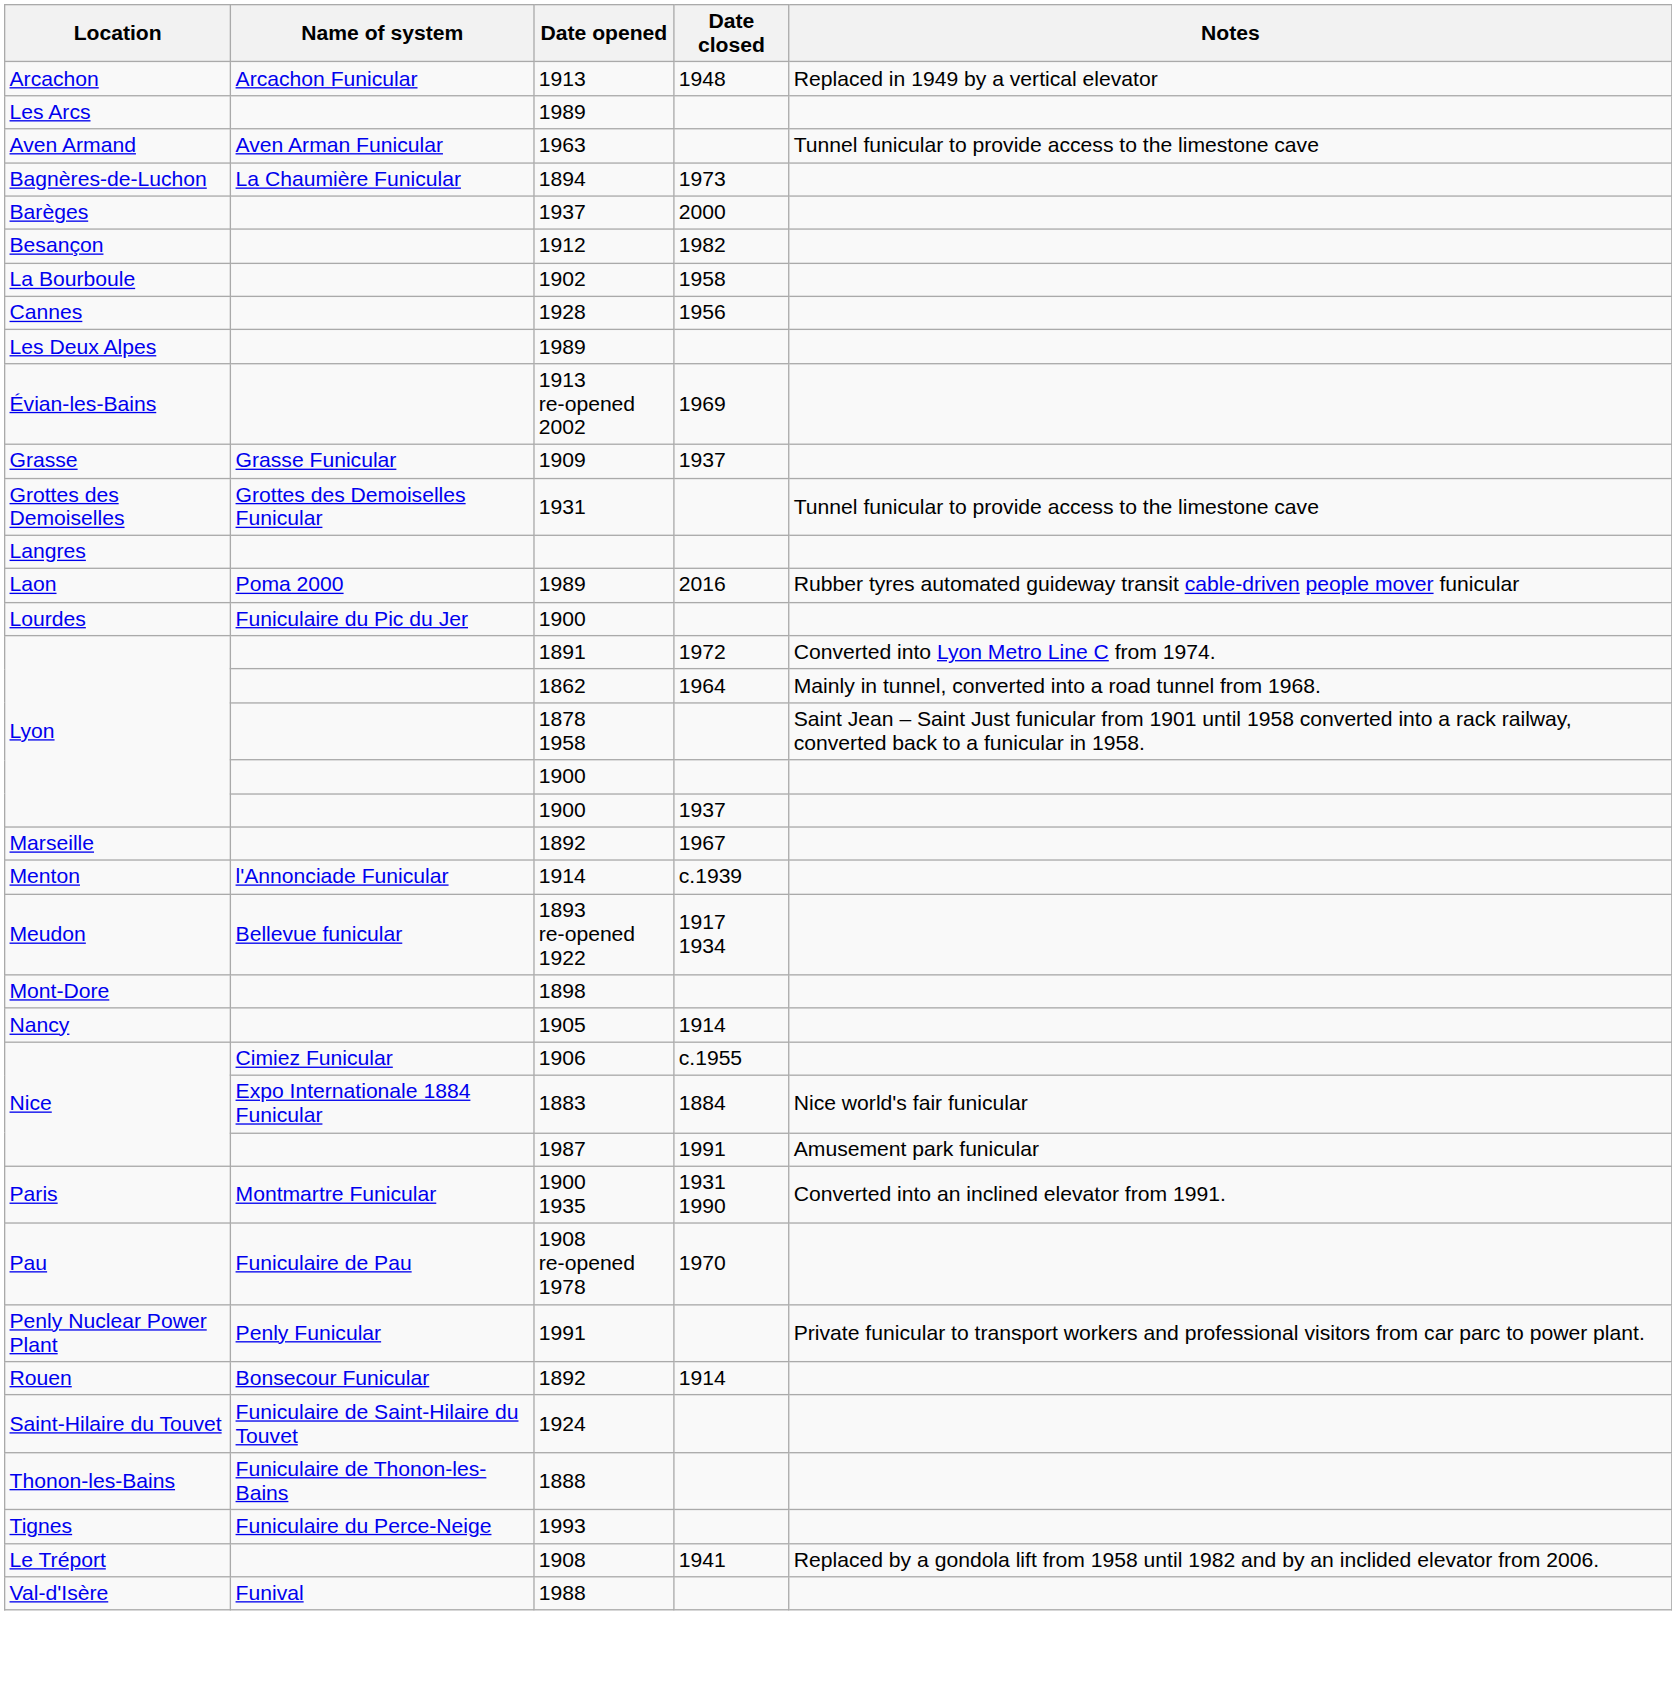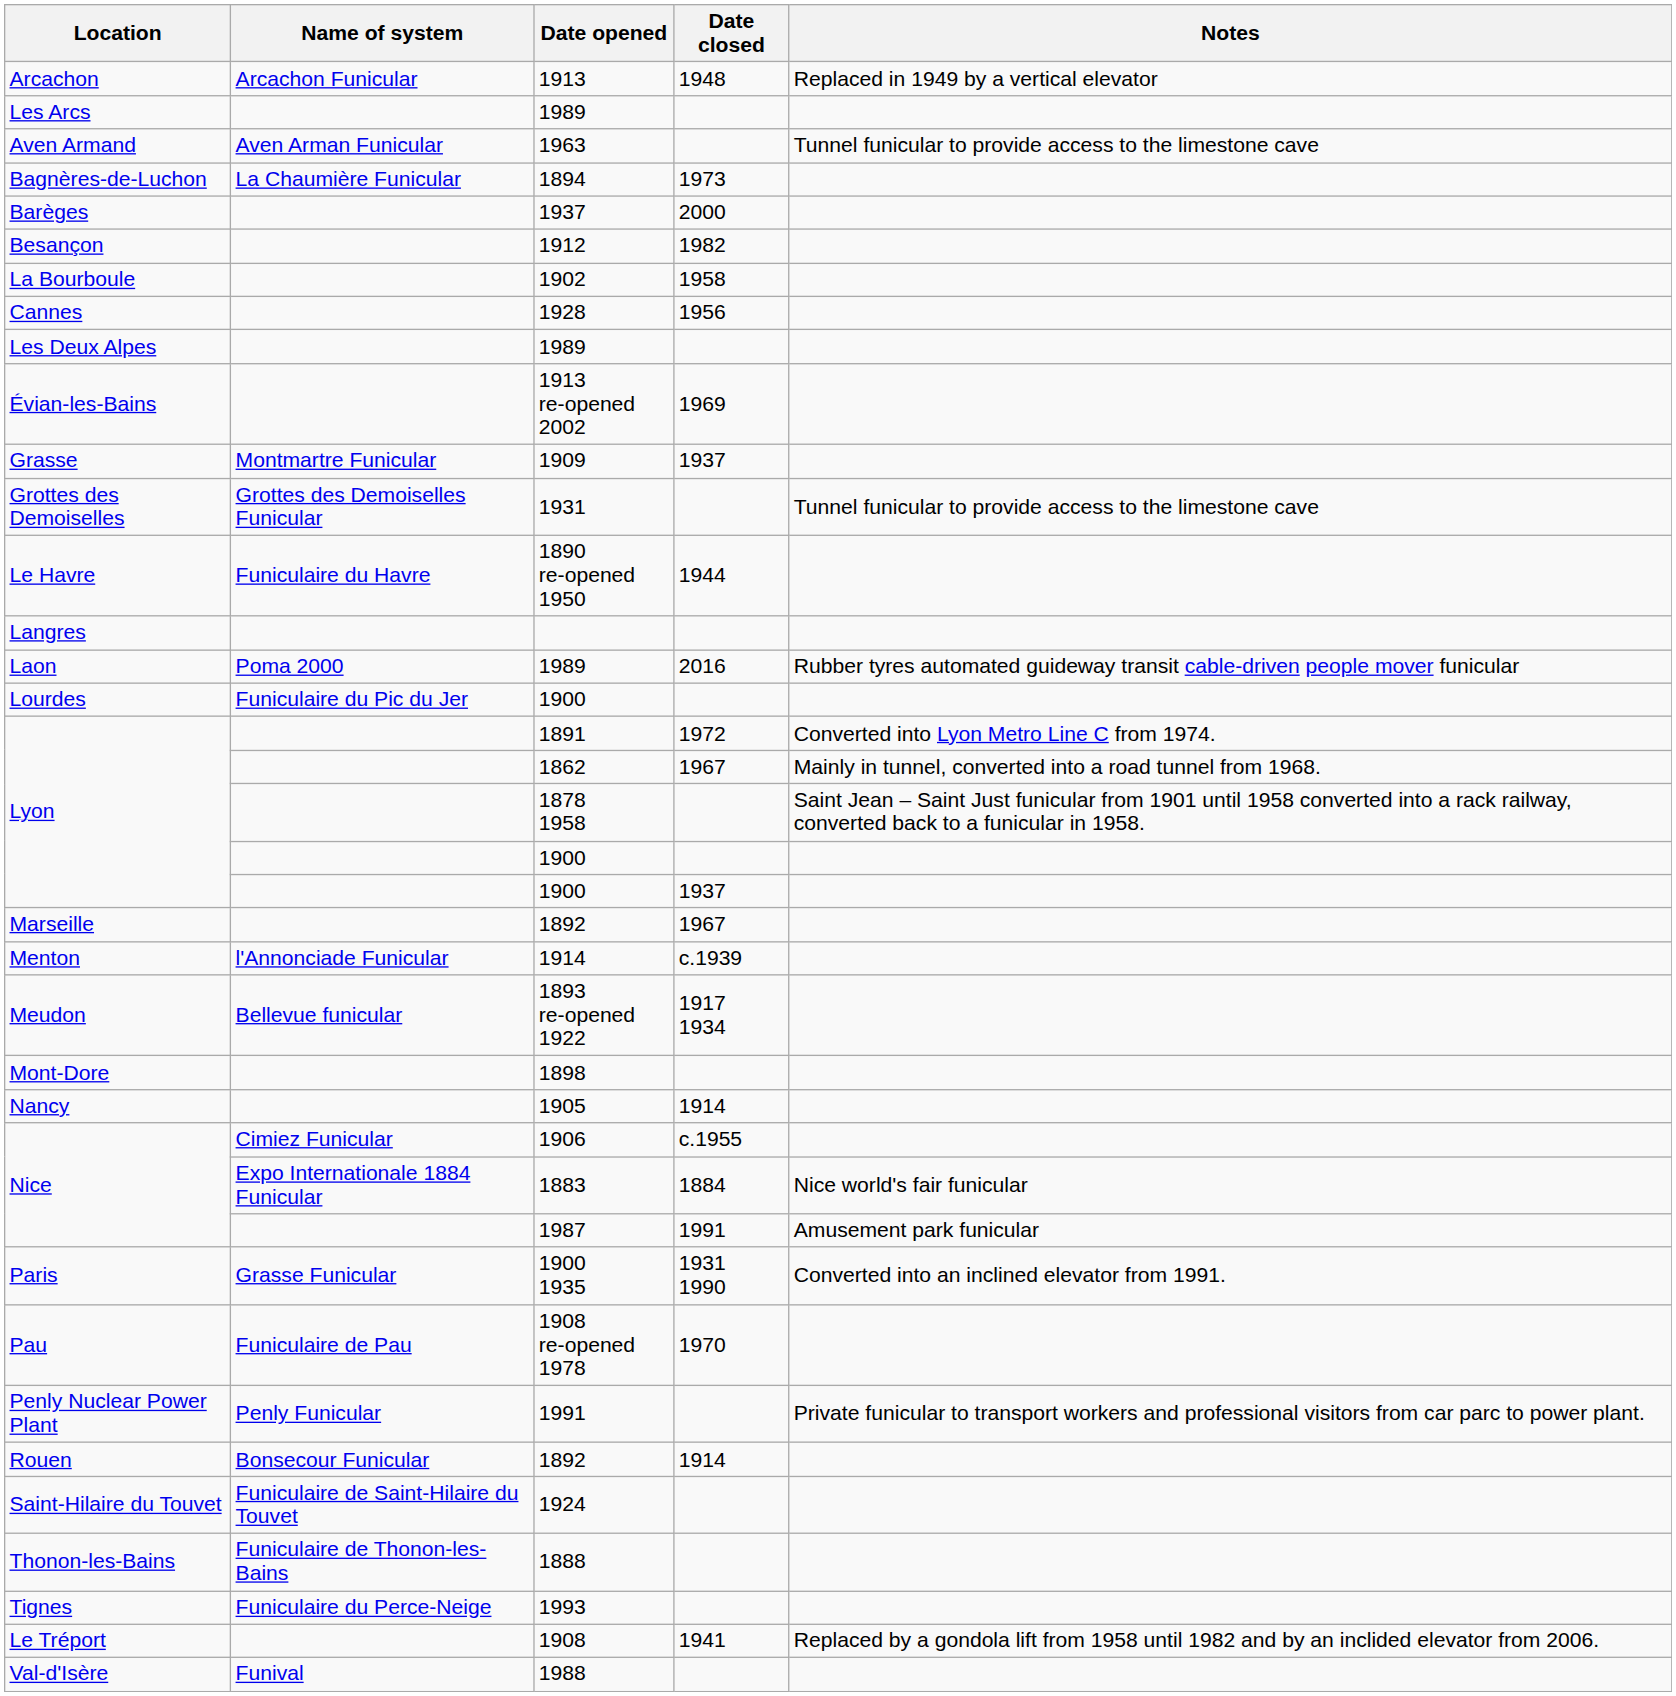 <table class="wikitable" width=100%>
 <tr>
 <th>Location</th>
 <th>Name of system</th>
 <th>Date opened</th>
 <th>Date closed</th>
 <th>Notes</th>
 </tr>
 <tr>
 <td><a href='#'>Arcachon</a></td>
 <td><a href='#'>Arcachon Funicular</a></td>
 <td>1913</td>
 <td>1948</td>
 <td>Replaced in 1949 by a vertical elevator</td>
 </tr>
 <tr>
 <td><a href='#'>Les Arcs</a></td>
 <td></td>
 <td>1989</td>
 <td></td>
 <td></td>
 </tr>
 <tr>
 <td><a href='#'>Aven Armand</a></td>
 <td><a href='#'>Aven Arman Funicular</a></td>
 <td>1963</td>
 <td></td>
 <td>Tunnel funicular to provide access to the limestone cave</td>
 </tr>
 <tr>
 <td><a href='#'>Bagnères-de-Luchon</a></td>
 <td><a href='#'>La Chaumière Funicular</a></td>
 <td>1894</td>
 <td>1973</td>
 <td></td>
 </tr>
 <tr>
 <td><a href='#'>Barèges</a></td>
 <td></td>
 <td>1937</td>
 <td>2000</td>
 <td></td>
 </tr>
 <tr>
 <td><a href='#'>Besançon</a></td>
 <td></td>
 <td>1912</td>
 <td>1982</td>
 <td></td>
 </tr>
 <tr>
 <td><a href='#'>La Bourboule</a></td>
 <td></td>
 <td>1902</td>
 <td>1958</td>
 <td></td>
 </tr>
 <tr>
 <td><a href='#'>Cannes</a></td>
 <td></td>
 <td>1928</td>
 <td>1956</td>
 <td></td>
 </tr>
 <tr>
 <td><a href='#'>Les Deux Alpes</a></td>
 <td></td>
 <td>1989</td>
 <td></td>
 <td></td>
 </tr>
 <tr>
 <td><a href='#'>Évian-les-Bains</a></td>
 <td></td>
 <td>1913<br>re-opened 2002</td>
 <td>1969</td>
 <td></td>
 </tr>
 <tr>
 <td><a href='#'>Grasse</a></td>
-<td><a href='#'>Grasse Funicular</a></td>
+<td><a href='#'>Montmartre Funicular</a></td>
 <td>1909</td>
 <td>1937</td>
 <td></td>
 </tr>
 <tr>
 <td><a href='#'>Grottes des Demoiselles</a></td>
 <td><a href='#'>Grottes des Demoiselles Funicular</a></td>
 <td>1931</td>
 <td></td>
 <td>Tunnel funicular to provide access to the limestone cave</td>
+</tr>
+<tr>
+<td><a href='#'>Le Havre</a></td>
+<td><a href='#'>Funiculaire du Havre</a></td>
+<td>1890<br>re-opened 1950</td>
+<td>1944</td>
+<td></td>
 </tr>
 <tr>
 <td><a href='#'>Langres</a></td>
 <td></td>
 <td></td>
 <td></td>
 <td></td>
 </tr>
 <tr>
 <td><a href='#'>Laon</a></td>
 <td><a href='#'>Poma 2000</a></td>
 <td>1989</td>
 <td>2016</td>
 <td>Rubber tyres automated guideway transit <a href='#'>cable-driven</a> <a href='#'>people mover</a> funicular</td>
 </tr>
 <tr>
 <td><a href='#'>Lourdes</a></td>
 <td><a href='#'>Funiculaire du Pic du Jer</a></td>
 <td>1900</td>
 <td></td>
 <td></td>
 </tr>
 <tr>
 <td rowspan="5"><a href='#'>Lyon</a></td>
 <td></td>
 <td>1891</td>
 <td>1972</td>
 <td>Converted into <a href='#'>Lyon Metro Line C</a> from 1974.</td>
 </tr>
 <tr>
 <td></td>
 <td>1862</td>
-<td>1964</td>
+<td>1967</td>
 <td>Mainly in tunnel, converted into a road tunnel from 1968.</td>
 </tr>
 <tr>
 <td></td>
 <td>1878<br>1958</td>
 <td></td>
 <td>Saint Jean – Saint Just funicular from 1901 until 1958 converted into a rack railway, converted back to a funicular in 1958.</td>
 </tr>
 <tr>
 <td></td>
 <td>1900</td>
 <td></td>
 <td></td>
 </tr>
 <tr>
 <td></td>
 <td>1900</td>
 <td>1937</td>
 <td></td>
 </tr>
 <tr>
 <td><a href='#'>Marseille</a></td>
 <td></td>
 <td>1892</td>
 <td>1967</td>
 <td></td>
 </tr>
 <tr>
 <td><a href='#'>Menton</a></td>
 <td><a href='#'>l'Annonciade Funicular</a></td>
 <td>1914</td>
 <td>c.1939</td>
 <td></td>
 </tr>
 <tr>
 <td><a href='#'>Meudon</a></td>
 <td><a href='#'>Bellevue funicular</a></td>
 <td>1893<br>re-opened 1922</td>
 <td>1917<br>1934</td>
 <td></td>
 </tr>
 <tr>
 <td><a href='#'>Mont-Dore</a></td>
 <td></td>
 <td>1898</td>
 <td></td>
 <td></td>
 </tr>
 <tr>
 <td><a href='#'>Nancy</a></td>
 <td></td>
 <td>1905</td>
 <td>1914</td>
 <td></td>
 </tr>
 <tr>
 <td rowspan="3"><a href='#'>Nice</a></td>
 <td><a href='#'>Cimiez Funicular</a></td>
 <td>1906</td>
 <td>c.1955</td>
 <td></td>
 </tr>
 <tr>
 <td><a href='#'>Expo Internationale 1884 Funicular</a></td>
 <td>1883</td>
 <td>1884</td>
 <td>Nice world's fair funicular</td>
 </tr>
 <tr>
 <td></td>
 <td>1987</td>
 <td>1991</td>
 <td>Amusement park funicular</td>
 </tr>
 <tr>
 <td><a href='#'>Paris</a></td>
-<td><a href='#'>Montmartre Funicular</a></td>
+<td><a href='#'>Grasse Funicular</a></td>
 <td>1900<br>1935</td>
 <td>1931<br>1990</td>
 <td>Converted into an inclined elevator from 1991.</td>
 </tr>
 <tr>
 <td><a href='#'>Pau</a></td>
 <td><a href='#'>Funiculaire de Pau</a></td>
 <td>1908<br>re-opened 1978</td>
 <td>1970</td>
 <td></td>
 </tr>
 <tr>
 <td><a href='#'>Penly Nuclear Power Plant</a></td>
 <td><a href='#'>Penly Funicular</a></td>
 <td>1991</td>
 <td></td>
 <td>Private funicular to transport workers and professional visitors from car parc to power plant.</td>
 </tr>
 <tr>
 <td><a href='#'>Rouen</a></td>
 <td><a href='#'>Bonsecour Funicular</a></td>
 <td>1892</td>
 <td>1914</td>
 <td></td>
 </tr>
 <tr>
 <td><a href='#'>Saint-Hilaire du Touvet</a></td>
 <td><a href='#'>Funiculaire de Saint-Hilaire du Touvet</a></td>
 <td>1924</td>
 <td></td>
 <td></td>
 </tr>
 <tr>
 <td><a href='#'>Thonon-les-Bains</a></td>
 <td><a href='#'>Funiculaire de Thonon-les-Bains</a></td>
 <td>1888</td>
 <td></td>
 <td></td>
 </tr>
 <tr>
 <td><a href='#'>Tignes</a></td>
 <td><a href='#'>Funiculaire du Perce-Neige</a></td>
 <td>1993</td>
 <td></td>
 <td></td>
 </tr>
 <tr>
 <td><a href='#'>Le Tréport</a></td>
 <td></td>
 <td>1908</td>
 <td>1941</td>
 <td>Replaced by a gondola lift from 1958 until 1982 and by an inclided elevator from 2006.</td>
 </tr>
 <tr>
 <td><a href='#'>Val-d'Isère</a></td>
 <td><a href='#'>Funival</a></td>
 <td>1988</td>
 <td></td>
 <td></td>
 </tr>
 </table>
